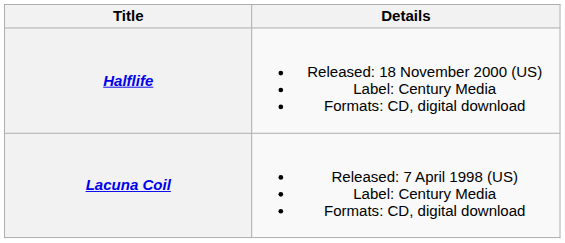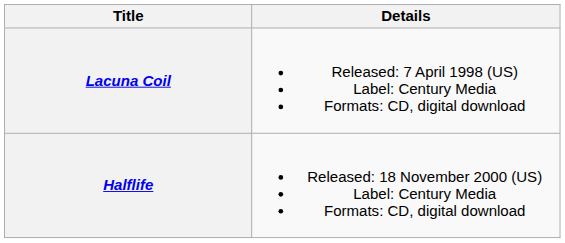 <table class="wikitable plainrowheaders" style="text-align:center;">
 <tr>
 <th scope="col" style="width:16em;">Title</th>
 <th scope="col" style="width:20em;">Details</th>
 </tr>
 <tr>
+<th scope="row"><em><a href='#'>Lacuna Coil</a></em></th>
+<td><br><ul><li>Released: 7 April 1998 <span>(US)</span></li><li>Label: Century Media</li><li>Formats: CD, digital download</li></ul></td>
+</tr>
+<tr>
 <th scope="row"><em><a href='#'>Halflife</a></em></th>
 <td><br><ul><li>Released: 18 November 2000 <span>(US)</span></li><li>Label: Century Media</li><li>Formats: CD, digital download</li></ul></td>
 </tr>
-<tr>
-<th scope="row"><em><a href='#'>Lacuna Coil</a></em></th>
-<td><br><ul><li>Released: 7 April 1998 <span>(US)</span></li><li>Label: Century Media</li><li>Formats: CD, digital download</li></ul></td>
-</tr>
 </table>
